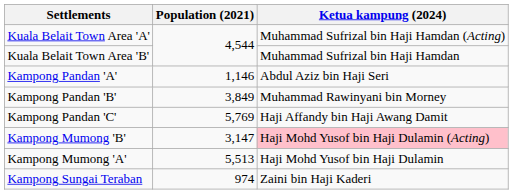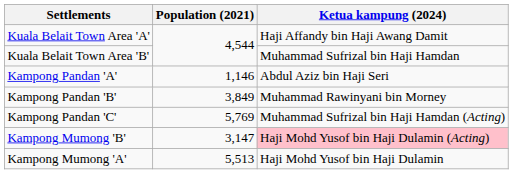 <table class="wikitable">
 <tr>
 <th>Settlements</th>
 <th>Population (2021)</th>
 <th><a href='#'>Ketua kampung</a> (2024)</th>
 </tr>
 <tr>
 <td><a href='#'>Kuala Belait Town</a> Area 'A'</td>
 <td rowspan="2" align="right">4,544</td>
-<td>Muhammad Sufrizal bin Haji Hamdan (<em>Acting</em>)</td>
+<td>Haji Affandy bin Haji Awang Damit</td>
 </tr>
 <tr>
 <td>Kuala Belait Town Area 'B'</td>
 <td>Muhammad Sufrizal bin Haji Hamdan</td>
 </tr>
 <tr>
 <td><a href='#'>Kampong Pandan</a> 'A'</td>
 <td align="right">1,146</td>
 <td>Abdul Aziz bin Haji Seri</td>
 </tr>
 <tr>
 <td>Kampong Pandan 'B'</td>
 <td align="right">3,849</td>
 <td>Muhammad Rawinyani bin Morney</td>
 </tr>
 <tr>
 <td>Kampong Pandan 'C'</td>
 <td align="right">5,769</td>
-<td>Haji Affandy bin Haji Awang Damit</td>
+<td>Muhammad Sufrizal bin Haji Hamdan (<em>Acting</em>)</td>
 </tr>
 <tr>
 <td><a href='#'>Kampong Mumong</a> 'B'</td>
 <td align="right">3,147</td>
 <td style="background: pink;">Haji Mohd Yusof bin Haji Dulamin (<em>Acting</em>)</td>
 </tr>
 <tr>
 <td>Kampong Mumong 'A'</td>
 <td align="right">5,513</td>
 <td>Haji Mohd Yusof bin Haji Dulamin</td>
 </tr>
-<tr>
-<td><a href='#'>Kampong Sungai Teraban</a></td>
-<td align="right">974</td>
-<td>Zaini bin Haji Kaderi</td>
-</tr>
 </table>
